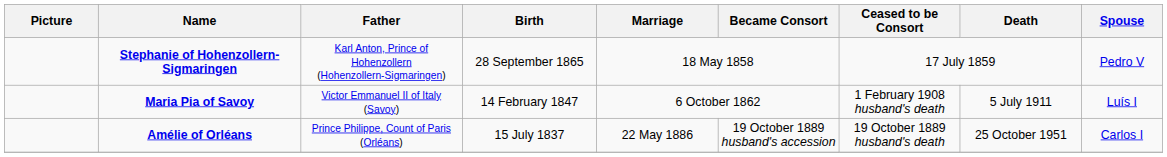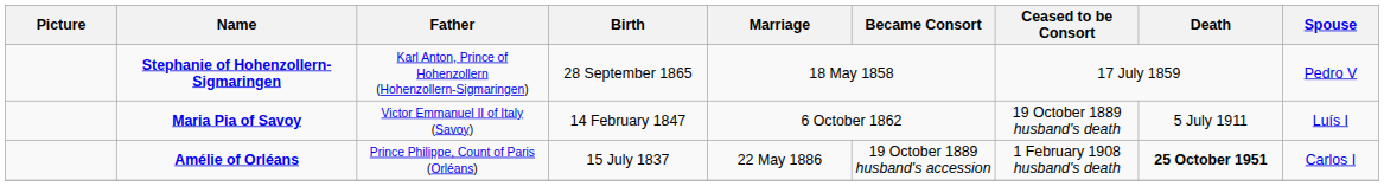 <table width=95% class="wikitable">
 <tr>
 <th width = "7%">Picture</th>
 <th width = "15%">Name</th>
 <th width = "12%">Father</th>
 <th width = "10%">Birth</th>
 <th width = "9%">Marriage</th>
 <th width = "9%">Became Consort</th>
 <th width = "9%">Ceased to be Consort</th>
 <th width = "9%">Death</th>
 <th width = "6%"><a href='#'>Spouse</a></th>
 </tr>
 <tr>
 <td align="center"></td>
 <td align="center"><strong><a href='#'>Stephanie of Hohenzollern-Sigmaringen</a></strong></td>
 <td align="center"><small><a href='#'>Karl Anton, Prince of Hohenzollern</a><br>(<a href='#'>Hohenzollern-Sigmaringen</a>)</small></td>
 <td align="center">28 September 1865</td>
 <td align="center" colspan="2">18 May 1858</td>
 <td align="center" colspan="2">17 July 1859</td>
 <td align="center"><a href='#'>Pedro V</a></td>
 </tr>
 <tr>
 <td align="center"></td>
 <td align="center"><strong><a href='#'>Maria Pia of Savoy</a></strong></td>
 <td align="center"><small><a href='#'>Victor Emmanuel II of Italy</a><br>(<a href='#'>Savoy</a>)</small></td>
 <td align="center">14 February 1847</td>
 <td align="center" colspan="2">6 October 1862</td>
-<td align="center">1 February 1908<br><em>husband's death</em></td>
+<td align="center">19 October 1889<br><em>husband's death</em></td>
 <td align="center">5 July 1911</td>
 <td align="center"><a href='#'>Luís I</a></td>
 </tr>
 <tr>
 <td align="center"></td>
 <td align="center"><strong><a href='#'>Amélie of Orléans</a></strong></td>
 <td align="center"><small><a href='#'>Prince Philippe, Count of Paris</a><br>(<a href='#'>Orléans</a>)</small></td>
 <td align="center">15 July 1837</td>
 <td align="center">22 May 1886</td>
 <td align="center">19 October 1889<br><em>husband's accession</em></td>
-<td align="center">19 October 1889<br><em>husband's death</em></td>
-<td align="center">25 October 1951</td>
+<td align="center">1 February 1908<br><em>husband's death</em></td>
+<td align="center"><strong>25 October 1951</strong></td>
 <td align="center"><a href='#'>Carlos I</a></td>
 </tr>
 <tr>
 </tr>
 </table>
